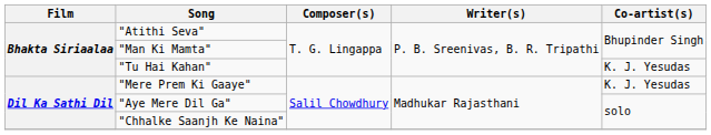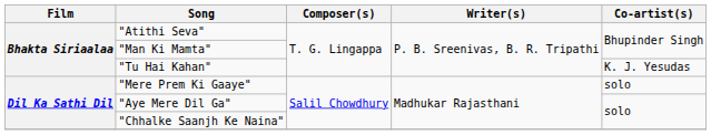 <table class="wikitable sortable">
 <tr>
 <th>Film</th>
 <th>Song</th>
 <th>Composer(s)</th>
 <th>Writer(s)</th>
 <th>Co-artist(s)</th>
 </tr>
 <tr>
 <th rowspan=3><em>Bhakta Siriaalaa</em></th>
 <td>"Atithi Seva"</td>
 <td Rowspan=3>T. G. Lingappa</td>
 <td Rowspan=3>P. B. Sreenivas, B. R. Tripathi</td>
 <td Rowspan=2>Bhupinder Singh</td>
 </tr>
 <tr>
 <td>"Man Ki Mamta"</td>
 </tr>
 <tr>
 <td>"Tu Hai Kahan"</td>
 <td>K. J. Yesudas</td>
 </tr>
 <tr>
 <th rowspan="3"><a href='#'><em>Dil Ka Sathi Dil</em></a></th>
 <td>"Mere Prem Ki Gaaye"</td>
 <td rowspan="3"><a href='#'>Salil Chowdhury</a></td>
 <td rowspan=3>Madhukar Rajasthani</td>
-<td>K. J. Yesudas</td>
+<td>solo</td>
 </tr>
 <tr>
 <td>"Aye Mere Dil Ga"</td>
 <td rowspan=2>solo</td>
 </tr>
 <tr>
 <td>"Chhalke Saanjh Ke Naina"</td>
 </tr>
 <tr>
 </tr>
 </table>
